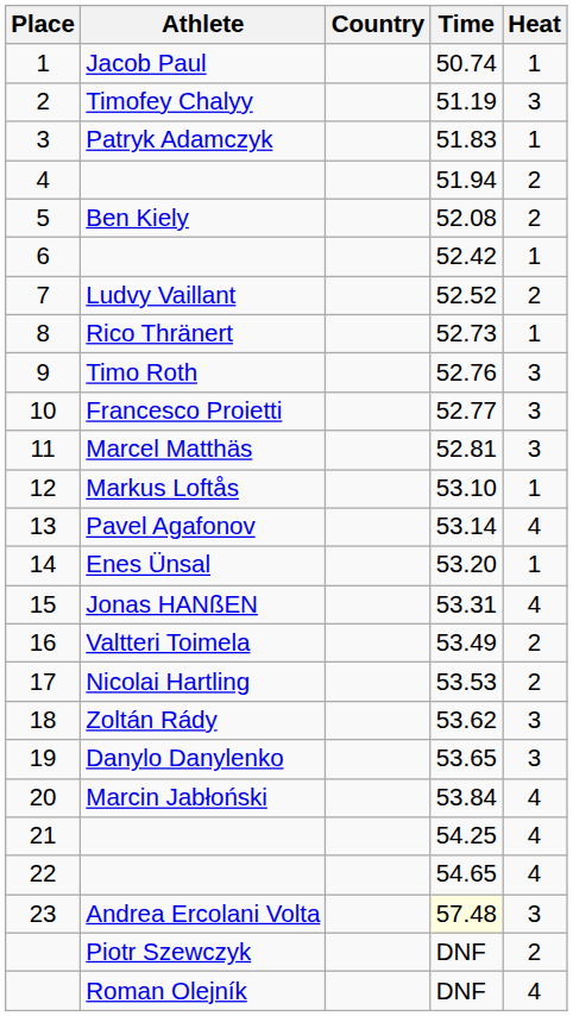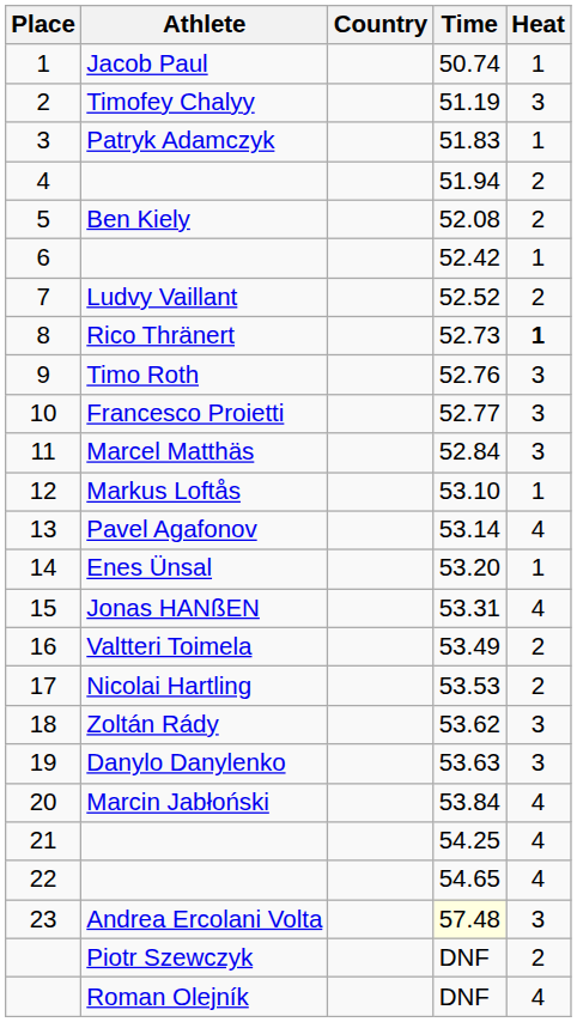 <table class="wikitable">
 <tr>
 <th>Place</th>
 <th>Athlete</th>
 <th>Country</th>
 <th>Time</th>
 <th>Heat</th>
 </tr>
 <tr>
 <td align=center>1</td>
 <td><a href='#'>Jacob Paul</a></td>
 <td></td>
 <td>50.74</td>
 <td align=center>1</td>
 </tr>
 <tr>
 <td align=center>2</td>
 <td><a href='#'>Timofey Chalyy</a></td>
 <td></td>
 <td>51.19</td>
 <td align=center>3</td>
 </tr>
 <tr>
 <td align=center>3</td>
 <td><a href='#'>Patryk Adamczyk</a></td>
 <td></td>
 <td>51.83</td>
 <td align=center>1</td>
 </tr>
 <tr>
 <td align=center>4</td>
 <td></td>
 <td></td>
 <td>51.94</td>
 <td align=center>2</td>
 </tr>
 <tr>
 <td align=center>5</td>
 <td><a href='#'>Ben Kiely</a></td>
 <td></td>
 <td>52.08</td>
 <td align=center>2</td>
 </tr>
 <tr>
 <td align=center>6</td>
 <td></td>
 <td></td>
 <td>52.42</td>
 <td align=center>1</td>
 </tr>
 <tr>
 <td align=center>7</td>
 <td><a href='#'>Ludvy Vaillant</a></td>
 <td></td>
 <td>52.52</td>
 <td align=center>2</td>
 </tr>
 <tr>
 <td align=center>8</td>
 <td><a href='#'>Rico Thränert</a></td>
 <td></td>
 <td>52.73</td>
-<td align=center>1</td>
+<td align=center><strong>1</strong></td>
 </tr>
 <tr>
 <td align=center>9</td>
 <td><a href='#'>Timo Roth</a></td>
 <td></td>
 <td>52.76</td>
 <td align=center>3</td>
 </tr>
 <tr>
 <td align=center>10</td>
 <td><a href='#'>Francesco Proietti</a></td>
 <td></td>
 <td>52.77</td>
 <td align=center>3</td>
 </tr>
 <tr>
 <td align=center>11</td>
 <td><a href='#'>Marcel Matthäs</a></td>
 <td></td>
-<td>52.81</td>
+<td>52.84</td>
 <td align=center>3</td>
 </tr>
 <tr>
 <td align=center>12</td>
 <td><a href='#'>Markus Loftås</a></td>
 <td></td>
 <td>53.10</td>
 <td align=center>1</td>
 </tr>
 <tr>
 <td align=center>13</td>
 <td><a href='#'>Pavel Agafonov</a></td>
 <td></td>
 <td>53.14</td>
 <td align=center>4</td>
 </tr>
 <tr>
 <td align=center>14</td>
 <td><a href='#'>Enes Ünsal</a></td>
 <td></td>
 <td>53.20</td>
 <td align=center>1</td>
 </tr>
 <tr>
 <td align=center>15</td>
 <td><a href='#'>Jonas HANßEN</a></td>
 <td></td>
 <td>53.31</td>
 <td align=center>4</td>
 </tr>
 <tr>
 <td align=center>16</td>
 <td><a href='#'>Valtteri Toimela</a></td>
 <td></td>
 <td>53.49</td>
 <td align=center>2</td>
 </tr>
 <tr>
 <td align=center>17</td>
 <td><a href='#'>Nicolai Hartling</a></td>
 <td></td>
 <td>53.53</td>
 <td align=center>2</td>
 </tr>
 <tr>
 <td align=center>18</td>
 <td><a href='#'>Zoltán Rády</a></td>
 <td></td>
 <td>53.62</td>
 <td align=center>3</td>
 </tr>
 <tr>
 <td align=center>19</td>
 <td><a href='#'>Danylo Danylenko</a></td>
 <td></td>
-<td>53.65</td>
+<td>53.63</td>
 <td align=center>3</td>
 </tr>
 <tr>
 <td align=center>20</td>
 <td><a href='#'>Marcin Jabłoński</a></td>
 <td></td>
 <td>53.84</td>
 <td align=center>4</td>
 </tr>
 <tr>
 <td align=center>21</td>
 <td></td>
 <td></td>
 <td>54.25</td>
 <td align=center>4</td>
 </tr>
 <tr>
 <td align=center>22</td>
 <td></td>
 <td></td>
 <td>54.65</td>
 <td align=center>4</td>
 </tr>
 <tr>
 <td align=center>23</td>
 <td><a href='#'>Andrea Ercolani Volta</a></td>
 <td></td>
 <td style="background: lightyellow;">57.48</td>
 <td align=center>3</td>
 </tr>
 <tr>
 <td align=center></td>
 <td><a href='#'>Piotr Szewczyk</a></td>
 <td></td>
 <td>DNF</td>
 <td align=center>2</td>
 </tr>
 <tr>
 <td align=center></td>
 <td><a href='#'>Roman Olejník</a></td>
 <td></td>
 <td>DNF</td>
 <td align=center>4</td>
 </tr>
 </table>
